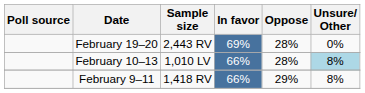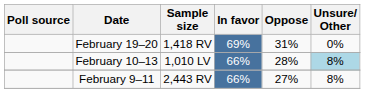 <table class="wikitable sortable collapsible" style="text-align:center;line-height:17px">
 <tr>
 <th>Poll source</th>
 <th>Date</th>
 <th>Sample<br>size</th>
 <th>In favor</th>
 <th>Oppose</th>
 <th>Unsure/<br>Other</th>
 </tr>
 <tr>
 <td></td>
 <td>February 19–20</td>
-<td>2,443 RV</td>
+<td>1,418 RV</td>
 <td style="background:#47729E; color: white">69%</td>
-<td>28%</td>
+<td>31%</td>
 <td>0%</td>
 </tr>
 <tr>
 </tr>
 <tr>
 <td></td>
 <td>February 10–13</td>
 <td>1,010 LV</td>
 <td style="background:#47729E; color: white">66%</td>
 <td>28%</td>
 <td style="background: lightblue;">8%</td>
 </tr>
 <tr>
 </tr>
 <tr>
 <td></td>
 <td>February 9–11</td>
-<td>1,418 RV</td>
+<td>2,443 RV</td>
 <td style="background:#47729E; color: white">66%</td>
-<td>29%</td>
+<td>27%</td>
 <td>8%</td>
 </tr>
 <tr>
 </tr>
 </table>
